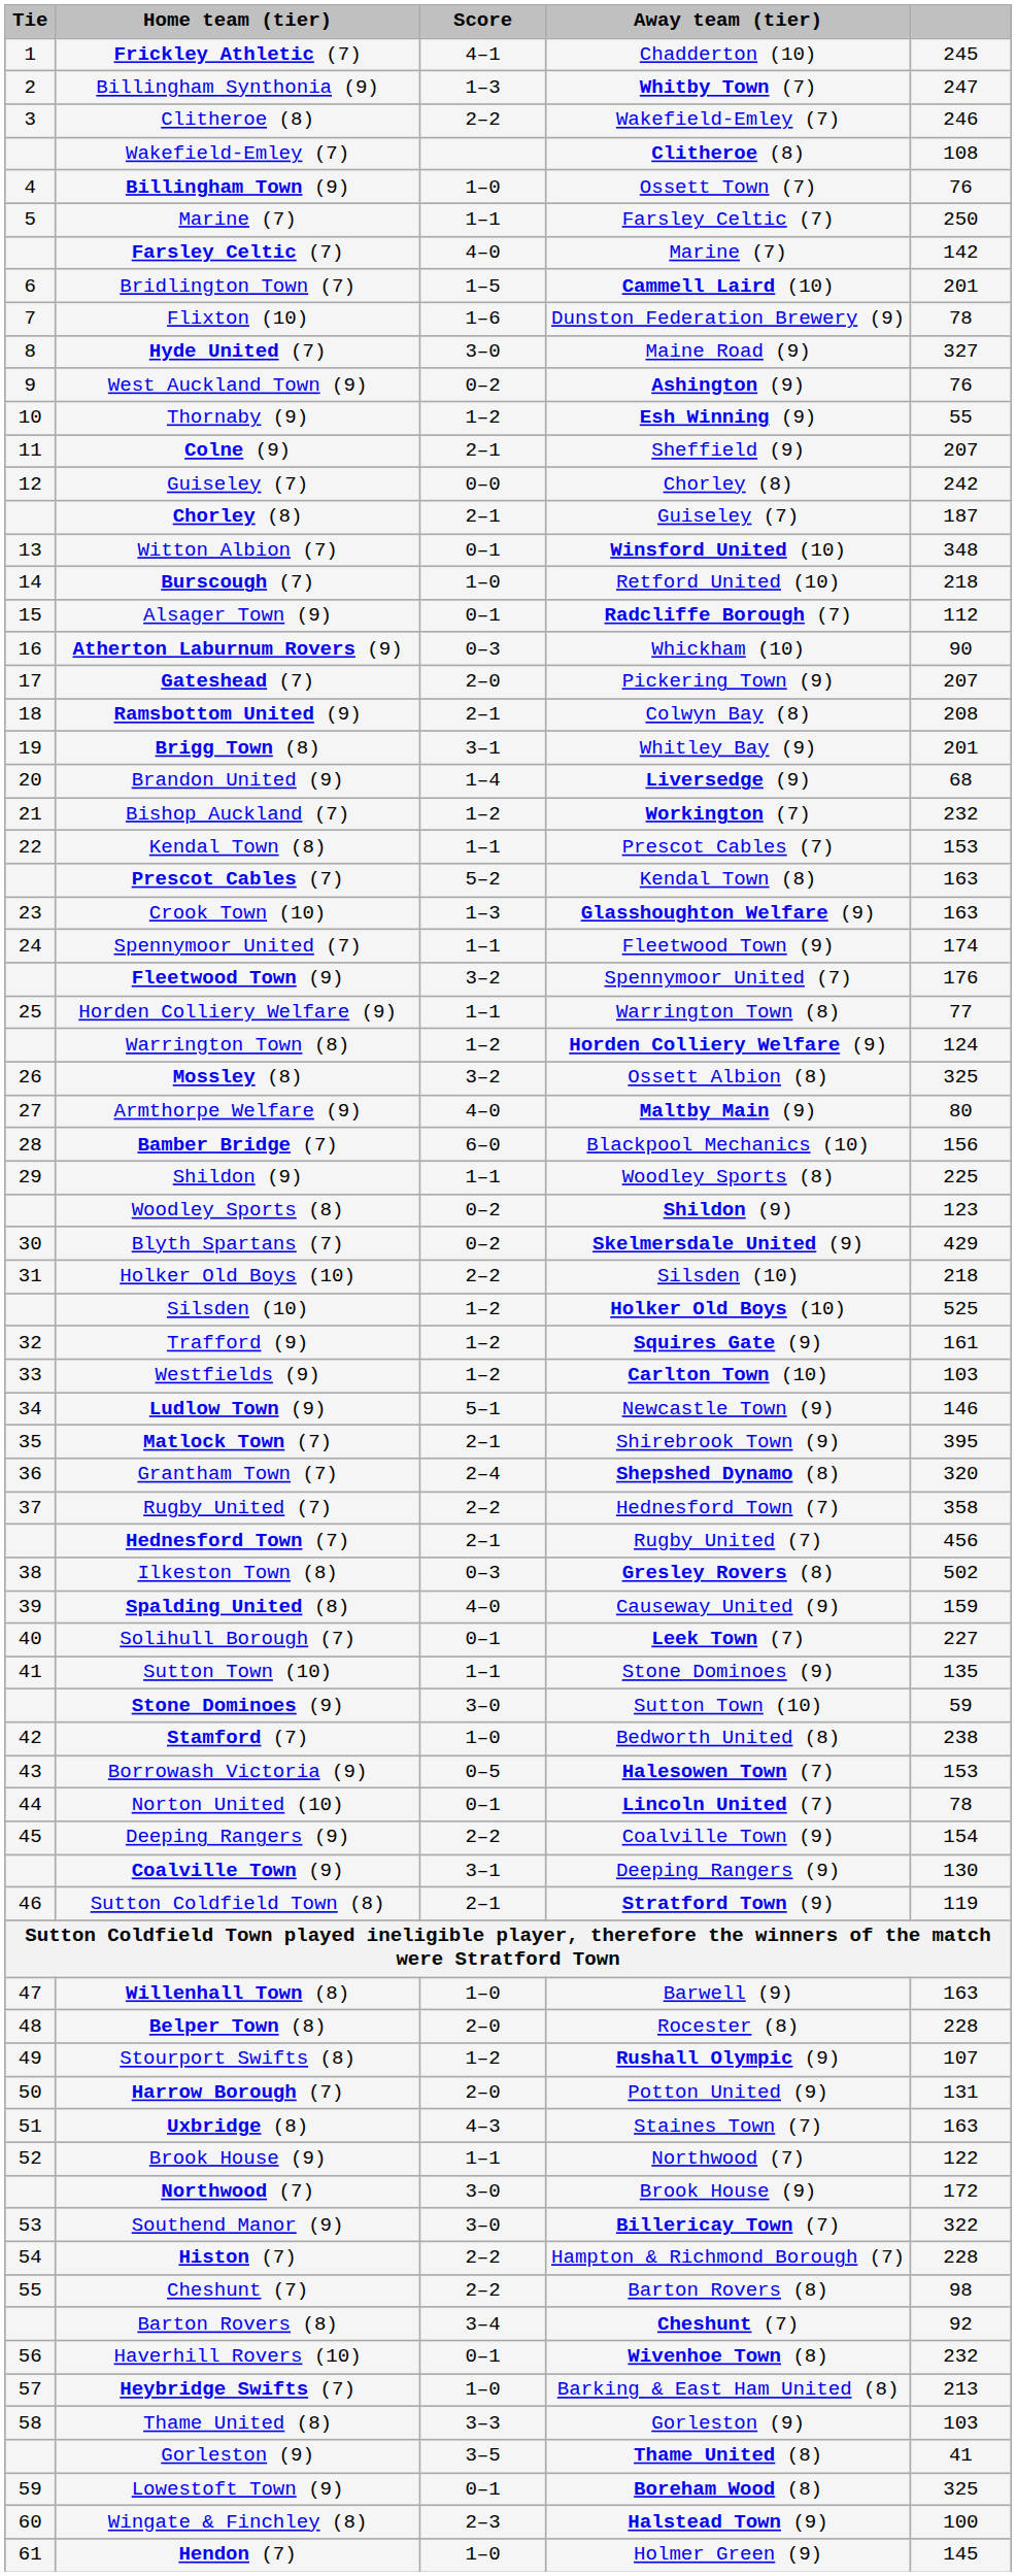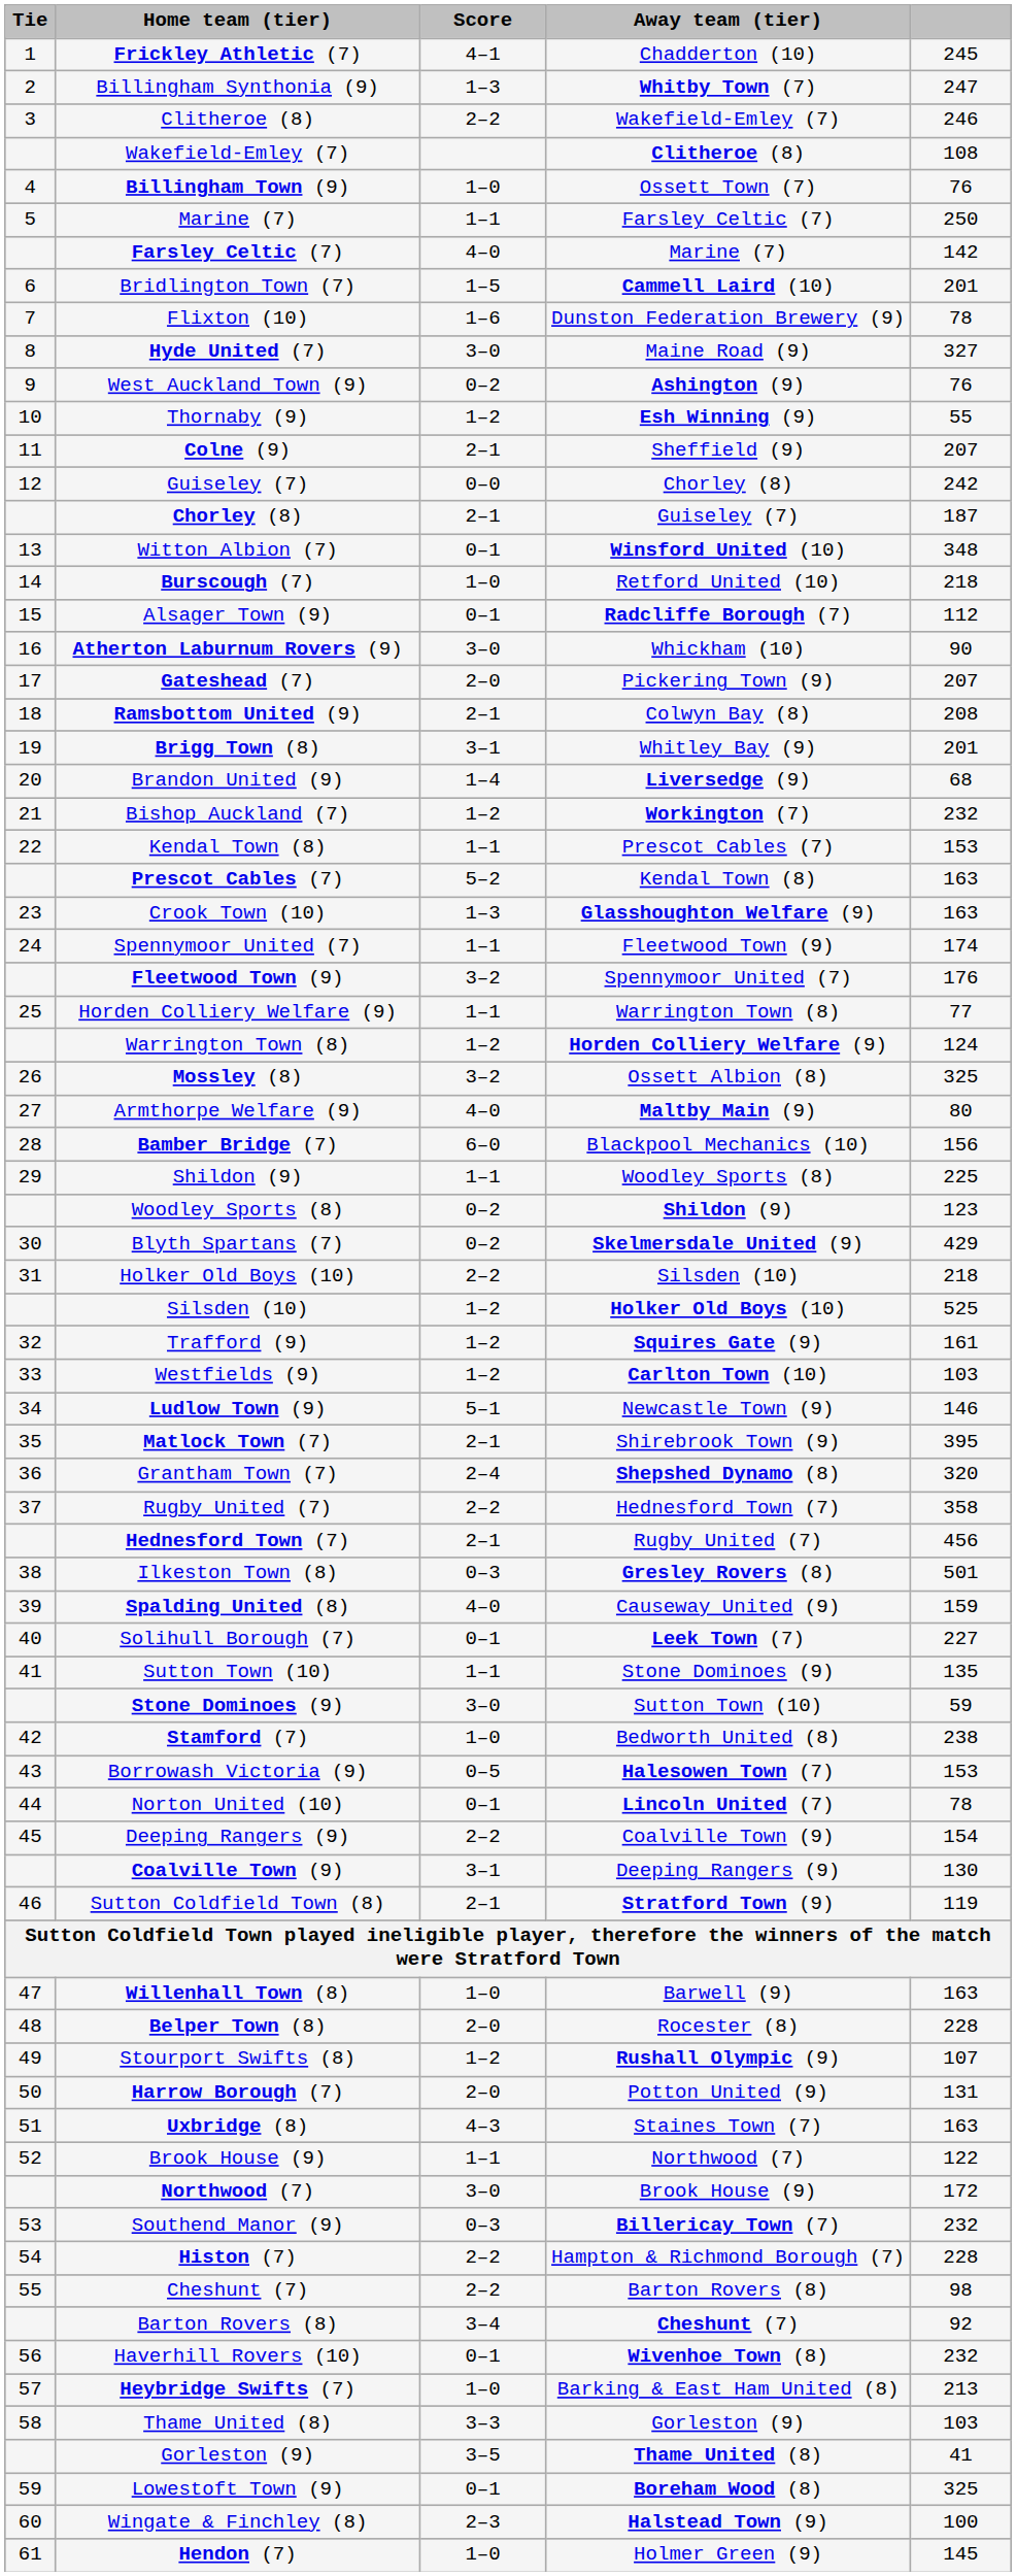 <table class="wikitable" style="width: 600px; background:WhiteSmoke; text-align:center; font-size:90%">
 <tr>
 <td scope="col" style="width:  5.00%; background:silver;"><strong>Tie</strong></td>
 <td scope="col" style="width: 36.25%; background:silver;"><strong>Home team (tier)</strong></td>
 <td scope="col" style="width: 12.50%; background:silver;"><strong>Score</strong></td>
 <td scope="col" style="width: 36.25%; background:silver;"><strong>Away team (tier)</strong></td>
 <td scope="col" style="width: 10.00%; background:silver;"><strong></strong></td>
 </tr>
 <tr>
 <td>1</td>
 <td><strong><a href='#'>Frickley Athletic</a></strong> (7)</td>
 <td>4–1</td>
 <td><a href='#'>Chadderton</a> (10)</td>
 <td>245</td>
 </tr>
 <tr>
 <td>2</td>
 <td><a href='#'>Billingham Synthonia</a> (9)</td>
 <td>1–3</td>
 <td><strong><a href='#'>Whitby Town</a></strong> (7)</td>
 <td>247</td>
 </tr>
 <tr>
 <td>3</td>
 <td><a href='#'>Clitheroe</a> (8)</td>
 <td>2–2</td>
 <td><a href='#'>Wakefield-Emley</a> (7)</td>
 <td>246</td>
 </tr>
 <tr>
 <td><em></em></td>
 <td><a href='#'>Wakefield-Emley</a> (7)</td>
 <td></td>
 <td><strong><a href='#'>Clitheroe</a></strong> (8)</td>
 <td>108</td>
 </tr>
 <tr>
 <td>4</td>
 <td><strong><a href='#'>Billingham Town</a></strong> (9)</td>
 <td>1–0</td>
 <td><a href='#'>Ossett Town</a> (7)</td>
 <td>76</td>
 </tr>
 <tr>
 <td>5</td>
 <td><a href='#'>Marine</a> (7)</td>
 <td>1–1</td>
 <td><a href='#'>Farsley Celtic</a> (7)</td>
 <td>250</td>
 </tr>
 <tr>
 <td><em></em></td>
 <td><strong><a href='#'>Farsley Celtic</a></strong> (7)</td>
 <td>4–0</td>
 <td><a href='#'>Marine</a> (7)</td>
 <td>142</td>
 </tr>
 <tr>
 <td>6</td>
 <td><a href='#'>Bridlington Town</a> (7)</td>
 <td>1–5</td>
 <td><strong><a href='#'>Cammell Laird</a></strong> (10)</td>
 <td>201</td>
 </tr>
 <tr>
 <td>7</td>
 <td><a href='#'>Flixton</a> (10)</td>
 <td>1–6</td>
 <td><a href='#'>Dunston Federation Brewery</a> (9)</td>
 <td>78</td>
 </tr>
 <tr>
 <td>8</td>
 <td><strong><a href='#'>Hyde United</a></strong> (7)</td>
 <td>3–0</td>
 <td><a href='#'>Maine Road</a> (9)</td>
 <td>327</td>
 </tr>
 <tr>
 <td>9</td>
 <td><a href='#'>West Auckland Town</a> (9)</td>
 <td>0–2</td>
 <td><strong><a href='#'>Ashington</a></strong> (9)</td>
 <td>76</td>
 </tr>
 <tr>
 <td>10</td>
 <td><a href='#'>Thornaby</a> (9)</td>
 <td>1–2</td>
 <td><strong><a href='#'>Esh Winning</a></strong> (9)</td>
 <td>55</td>
 </tr>
 <tr>
 <td>11</td>
 <td><strong><a href='#'>Colne</a></strong> (9)</td>
 <td>2–1</td>
 <td><a href='#'>Sheffield</a> (9)</td>
 <td>207</td>
 </tr>
 <tr>
 <td>12</td>
 <td><a href='#'>Guiseley</a> (7)</td>
 <td>0–0</td>
 <td><a href='#'>Chorley</a> (8)</td>
 <td>242</td>
 </tr>
 <tr>
 <td><em></em></td>
 <td><strong><a href='#'>Chorley</a></strong> (8)</td>
 <td>2–1</td>
 <td><a href='#'>Guiseley</a> (7)</td>
 <td>187</td>
 </tr>
 <tr>
 <td>13</td>
 <td><a href='#'>Witton Albion</a> (7)</td>
 <td>0–1</td>
 <td><strong><a href='#'>Winsford United</a></strong> (10)</td>
 <td>348</td>
 </tr>
 <tr>
 <td>14</td>
 <td><strong><a href='#'>Burscough</a></strong> (7)</td>
 <td>1–0</td>
 <td><a href='#'>Retford United</a> (10)</td>
 <td>218</td>
 </tr>
 <tr>
 <td>15</td>
 <td><a href='#'>Alsager Town</a> (9)</td>
 <td>0–1</td>
 <td><strong><a href='#'>Radcliffe Borough</a></strong> (7)</td>
 <td>112</td>
 </tr>
 <tr>
 <td>16</td>
 <td><strong><a href='#'>Atherton Laburnum Rovers</a></strong> (9)</td>
-<td>0–3</td>
+<td>3–0</td>
 <td><a href='#'>Whickham</a> (10)</td>
 <td>90</td>
 </tr>
 <tr>
 <td>17</td>
 <td><strong><a href='#'>Gateshead</a></strong> (7)</td>
 <td>2–0</td>
 <td><a href='#'>Pickering Town</a> (9)</td>
 <td>207</td>
 </tr>
 <tr>
 <td>18</td>
 <td><strong><a href='#'>Ramsbottom United</a></strong> (9)</td>
 <td>2–1</td>
 <td><a href='#'>Colwyn Bay</a> (8)</td>
 <td>208</td>
 </tr>
 <tr>
 <td>19</td>
 <td><strong><a href='#'>Brigg Town</a></strong> (8)</td>
 <td>3–1</td>
 <td><a href='#'>Whitley Bay</a> (9)</td>
 <td>201</td>
 </tr>
 <tr>
 <td>20</td>
 <td><a href='#'>Brandon United</a> (9)</td>
 <td>1–4</td>
 <td><strong><a href='#'>Liversedge</a></strong> (9)</td>
 <td>68</td>
 </tr>
 <tr>
 <td>21</td>
 <td><a href='#'>Bishop Auckland</a> (7)</td>
 <td>1–2</td>
 <td><strong><a href='#'>Workington</a></strong> (7)</td>
 <td>232</td>
 </tr>
 <tr>
 <td>22</td>
 <td><a href='#'>Kendal Town</a> (8)</td>
 <td>1–1</td>
 <td><a href='#'>Prescot Cables</a> (7)</td>
 <td>153</td>
 </tr>
 <tr>
 <td><em></em></td>
 <td><strong><a href='#'>Prescot Cables</a></strong> (7)</td>
 <td>5–2</td>
 <td><a href='#'>Kendal Town</a> (8)</td>
 <td>163</td>
 </tr>
 <tr>
 <td>23</td>
 <td><a href='#'>Crook Town</a> (10)</td>
 <td>1–3</td>
 <td><strong><a href='#'>Glasshoughton Welfare</a></strong> (9)</td>
 <td>163</td>
 </tr>
 <tr>
 <td>24</td>
 <td><a href='#'>Spennymoor United</a> (7)</td>
 <td>1–1</td>
 <td><a href='#'>Fleetwood Town</a> (9)</td>
 <td>174</td>
 </tr>
 <tr>
 <td><em></em></td>
 <td><strong><a href='#'>Fleetwood Town</a></strong> (9)</td>
 <td>3–2</td>
 <td><a href='#'>Spennymoor United</a> (7)</td>
 <td>176</td>
 </tr>
 <tr>
 <td>25</td>
 <td><a href='#'>Horden Colliery Welfare</a> (9)</td>
 <td>1–1</td>
 <td><a href='#'>Warrington Town</a> (8)</td>
 <td>77</td>
 </tr>
 <tr>
 <td><em></em></td>
 <td><a href='#'>Warrington Town</a> (8)</td>
 <td>1–2</td>
 <td><strong><a href='#'>Horden Colliery Welfare</a></strong> (9)</td>
 <td>124</td>
 </tr>
 <tr>
 <td>26</td>
 <td><strong><a href='#'>Mossley</a></strong> (8)</td>
 <td>3–2</td>
 <td><a href='#'>Ossett Albion</a> (8)</td>
 <td>325</td>
 </tr>
 <tr>
 <td>27</td>
 <td><a href='#'>Armthorpe Welfare</a> (9)</td>
 <td>4–0</td>
 <td><strong><a href='#'>Maltby Main</a></strong> (9)</td>
 <td>80</td>
 </tr>
 <tr>
 <td>28</td>
 <td><strong><a href='#'>Bamber Bridge</a></strong> (7)</td>
 <td>6–0</td>
 <td><a href='#'>Blackpool Mechanics</a> (10)</td>
 <td>156</td>
 </tr>
 <tr>
 <td>29</td>
 <td><a href='#'>Shildon</a> (9)</td>
 <td>1–1</td>
 <td><a href='#'>Woodley Sports</a> (8)</td>
 <td>225</td>
 </tr>
 <tr>
 <td><em></em></td>
 <td><a href='#'>Woodley Sports</a> (8)</td>
 <td>0–2</td>
 <td><strong><a href='#'>Shildon</a></strong> (9)</td>
 <td>123</td>
 </tr>
 <tr>
 <td>30</td>
 <td><a href='#'>Blyth Spartans</a> (7)</td>
 <td>0–2</td>
 <td><strong><a href='#'>Skelmersdale United</a></strong> (9)</td>
 <td>429</td>
 </tr>
 <tr>
 <td>31</td>
 <td><a href='#'>Holker Old Boys</a> (10)</td>
 <td>2–2</td>
 <td><a href='#'>Silsden</a> (10)</td>
 <td>218</td>
 </tr>
 <tr>
 <td><em></em></td>
 <td><a href='#'>Silsden</a> (10)</td>
 <td>1–2</td>
 <td><strong><a href='#'>Holker Old Boys</a></strong> (10)</td>
 <td>525</td>
 </tr>
 <tr>
 <td>32</td>
 <td><a href='#'>Trafford</a> (9)</td>
 <td>1–2</td>
 <td><strong><a href='#'>Squires Gate</a></strong> (9)</td>
 <td>161</td>
 </tr>
 <tr>
 <td>33</td>
 <td><a href='#'>Westfields</a> (9)</td>
 <td>1–2</td>
 <td><strong><a href='#'>Carlton Town</a></strong> (10)</td>
 <td>103</td>
 </tr>
 <tr>
 <td>34</td>
 <td><strong><a href='#'>Ludlow Town</a></strong> (9)</td>
 <td>5–1</td>
 <td><a href='#'>Newcastle Town</a> (9)</td>
 <td>146</td>
 </tr>
 <tr>
 <td>35</td>
 <td><strong><a href='#'>Matlock Town</a></strong> (7)</td>
 <td>2–1</td>
 <td><a href='#'>Shirebrook Town</a> (9)</td>
 <td>395</td>
 </tr>
 <tr>
 <td>36</td>
 <td><a href='#'>Grantham Town</a> (7)</td>
 <td>2–4</td>
 <td><strong><a href='#'>Shepshed Dynamo</a></strong> (8)</td>
 <td>320</td>
 </tr>
 <tr>
 <td>37</td>
 <td><a href='#'>Rugby United</a> (7)</td>
 <td>2–2</td>
 <td><a href='#'>Hednesford Town</a> (7)</td>
 <td>358</td>
 </tr>
 <tr>
 <td><em></em></td>
 <td><strong><a href='#'>Hednesford Town</a></strong> (7)</td>
 <td>2–1</td>
 <td><a href='#'>Rugby United</a> (7)</td>
 <td>456</td>
 </tr>
 <tr>
 <td>38</td>
 <td><a href='#'>Ilkeston Town</a> (8)</td>
 <td>0–3</td>
 <td><strong><a href='#'>Gresley Rovers</a></strong> (8)</td>
-<td>502</td>
+<td>501</td>
 </tr>
 <tr>
 <td>39</td>
 <td><strong><a href='#'>Spalding United</a></strong> (8)</td>
 <td>4–0</td>
 <td><a href='#'>Causeway United</a> (9)</td>
 <td>159</td>
 </tr>
 <tr>
 <td>40</td>
 <td><a href='#'>Solihull Borough</a> (7)</td>
 <td>0–1</td>
 <td><strong><a href='#'>Leek Town</a></strong> (7)</td>
 <td>227</td>
 </tr>
 <tr>
 <td>41</td>
 <td><a href='#'>Sutton Town</a> (10)</td>
 <td>1–1</td>
 <td><a href='#'>Stone Dominoes</a> (9)</td>
 <td>135</td>
 </tr>
 <tr>
 <td><em></em></td>
 <td><strong><a href='#'>Stone Dominoes</a></strong> (9)</td>
 <td>3–0</td>
 <td><a href='#'>Sutton Town</a> (10)</td>
 <td>59</td>
 </tr>
 <tr>
 <td>42</td>
 <td><strong><a href='#'>Stamford</a></strong> (7)</td>
 <td>1–0</td>
 <td><a href='#'>Bedworth United</a> (8)</td>
 <td>238</td>
 </tr>
 <tr>
 <td>43</td>
 <td><a href='#'>Borrowash Victoria</a> (9)</td>
 <td>0–5</td>
 <td><strong><a href='#'>Halesowen Town</a></strong> (7)</td>
 <td>153</td>
 </tr>
 <tr>
 <td>44</td>
 <td><a href='#'>Norton United</a> (10)</td>
 <td>0–1</td>
 <td><strong><a href='#'>Lincoln United</a></strong> (7)</td>
 <td>78</td>
 </tr>
 <tr>
 <td>45</td>
 <td><a href='#'>Deeping Rangers</a> (9)</td>
 <td>2–2</td>
 <td><a href='#'>Coalville Town</a> (9)</td>
 <td>154</td>
 </tr>
 <tr>
 <td><em></em></td>
 <td><strong><a href='#'>Coalville Town</a></strong> (9)</td>
 <td>3–1</td>
 <td><a href='#'>Deeping Rangers</a> (9)</td>
 <td>130</td>
 </tr>
 <tr>
 <td>46</td>
 <td><a href='#'>Sutton Coldfield Town</a> (8)</td>
 <td>2–1</td>
 <td><strong><a href='#'>Stratford Town</a></strong> (9)</td>
 <td>119</td>
 </tr>
 <tr>
 <th colspan="5">Sutton Coldfield Town played ineligible player, therefore the winners of the match were Stratford Town</th>
 </tr>
 <tr>
 <td>47</td>
 <td><strong><a href='#'>Willenhall Town</a></strong> (8)</td>
 <td>1–0</td>
 <td><a href='#'>Barwell</a> (9)</td>
 <td>163</td>
 </tr>
 <tr>
 <td>48</td>
 <td><strong><a href='#'>Belper Town</a></strong> (8)</td>
 <td>2–0</td>
 <td><a href='#'>Rocester</a> (8)</td>
 <td>228</td>
 </tr>
 <tr>
 <td>49</td>
 <td><a href='#'>Stourport Swifts</a> (8)</td>
 <td>1–2</td>
 <td><strong><a href='#'>Rushall Olympic</a></strong> (9)</td>
 <td>107</td>
 </tr>
 <tr>
 <td>50</td>
 <td><strong><a href='#'>Harrow Borough</a></strong> (7)</td>
 <td>2–0</td>
 <td><a href='#'>Potton United</a> (9)</td>
 <td>131</td>
 </tr>
 <tr>
 <td>51</td>
 <td><strong><a href='#'>Uxbridge</a></strong> (8)</td>
 <td>4–3</td>
 <td><a href='#'>Staines Town</a> (7)</td>
 <td>163</td>
 </tr>
 <tr>
 <td>52</td>
 <td><a href='#'>Brook House</a> (9)</td>
 <td>1–1</td>
 <td><a href='#'>Northwood</a> (7)</td>
 <td>122</td>
 </tr>
 <tr>
 <td><em></em></td>
 <td><strong><a href='#'>Northwood</a></strong> (7)</td>
 <td>3–0</td>
 <td><a href='#'>Brook House</a> (9)</td>
 <td>172</td>
 </tr>
 <tr>
 <td>53</td>
 <td><a href='#'>Southend Manor</a> (9)</td>
-<td>3–0</td>
+<td>0–3</td>
 <td><strong><a href='#'>Billericay Town</a></strong> (7)</td>
-<td>322</td>
+<td>232</td>
 </tr>
 <tr>
 <td>54</td>
 <td><strong><a href='#'>Histon</a></strong> (7)</td>
 <td>2–2</td>
 <td><a href='#'>Hampton & Richmond Borough</a> (7)</td>
 <td>228</td>
 </tr>
 <tr>
 <td>55</td>
 <td><a href='#'>Cheshunt</a> (7)</td>
 <td>2–2</td>
 <td><a href='#'>Barton Rovers</a> (8)</td>
 <td>98</td>
 </tr>
 <tr>
 <td><em></em></td>
 <td><a href='#'>Barton Rovers</a> (8)</td>
 <td>3–4</td>
 <td><strong><a href='#'>Cheshunt</a></strong> (7)</td>
 <td>92</td>
 </tr>
 <tr>
 <td>56</td>
 <td><a href='#'>Haverhill Rovers</a> (10)</td>
 <td>0–1</td>
 <td><strong><a href='#'>Wivenhoe Town</a></strong> (8)</td>
 <td>232</td>
 </tr>
 <tr>
 <td>57</td>
 <td><strong><a href='#'>Heybridge Swifts</a></strong> (7)</td>
 <td>1–0</td>
 <td><a href='#'>Barking & East Ham United</a> (8)</td>
 <td>213</td>
 </tr>
 <tr>
 <td>58</td>
 <td><a href='#'>Thame United</a> (8)</td>
 <td>3–3</td>
 <td><a href='#'>Gorleston</a> (9)</td>
 <td>103</td>
 </tr>
 <tr>
 <td><em></em></td>
 <td><a href='#'>Gorleston</a> (9)</td>
 <td>3–5</td>
 <td><strong><a href='#'>Thame United</a></strong> (8)</td>
 <td>41</td>
 </tr>
 <tr>
 <td>59</td>
 <td><a href='#'>Lowestoft Town</a> (9)</td>
 <td>0–1</td>
 <td><strong><a href='#'>Boreham Wood</a></strong> (8)</td>
 <td>325</td>
 </tr>
 <tr>
 <td>60</td>
 <td><a href='#'>Wingate & Finchley</a> (8)</td>
 <td>2–3</td>
 <td><strong><a href='#'>Halstead Town</a></strong> (9)</td>
 <td>100</td>
 </tr>
 <tr>
 <td>61</td>
 <td><strong><a href='#'>Hendon</a></strong> (7)</td>
 <td>1–0</td>
 <td><a href='#'>Holmer Green</a> (9)</td>
 <td>145</td>
 </tr>
 </table>
